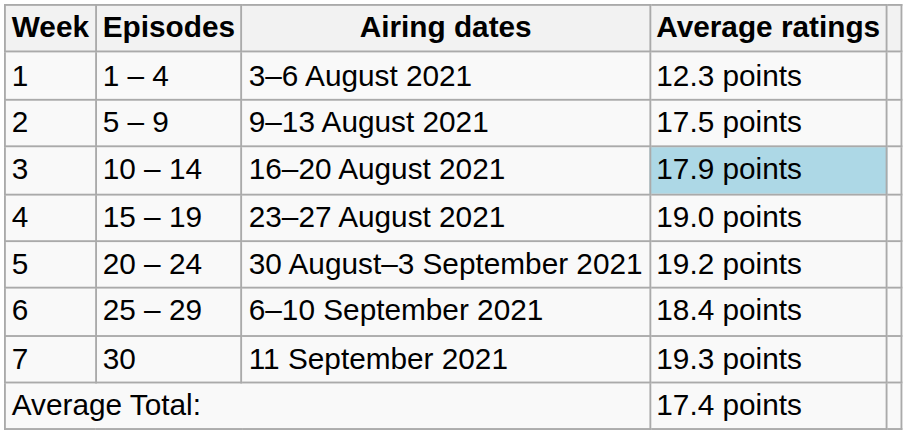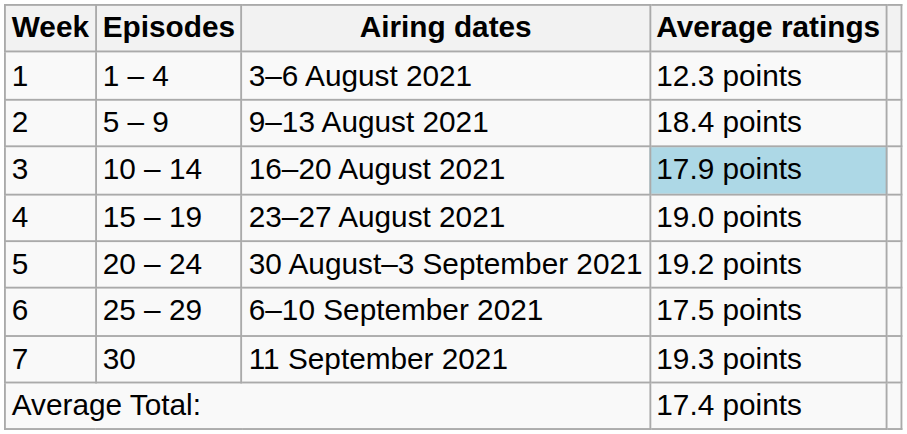 <table class="wikitable">
 <tr>
 <th>Week</th>
 <th>Episodes</th>
 <th>Airing dates</th>
 <th>Average ratings</th>
 <th></th>
 </tr>
 <tr>
 <td>1</td>
 <td>1 – 4</td>
 <td>3–6 August 2021</td>
 <td>12.3 points</td>
 <td></td>
 </tr>
 <tr>
 <td>2</td>
 <td>5 – 9</td>
 <td>9–13 August 2021</td>
-<td>17.5 points</td>
+<td>18.4 points</td>
 <td></td>
 </tr>
 <tr>
 <td>3</td>
 <td>10 – 14</td>
 <td>16–20 August 2021</td>
 <td style="background: lightblue;">17.9 points</td>
 <td></td>
 </tr>
 <tr>
 <td>4</td>
 <td>15 – 19</td>
 <td>23–27 August 2021</td>
 <td>19.0 points</td>
 <td></td>
 </tr>
 <tr>
 <td>5</td>
 <td>20 – 24</td>
 <td>30 August–3 September 2021</td>
 <td>19.2 points</td>
 <td></td>
 </tr>
 <tr>
 <td>6</td>
 <td>25 – 29</td>
 <td>6–10 September 2021</td>
-<td>18.4 points</td>
+<td>17.5 points</td>
 <td></td>
 </tr>
 <tr>
 <td>7</td>
 <td>30</td>
 <td>11 September 2021</td>
 <td>19.3 points</td>
 <td></td>
 </tr>
 <tr>
 <td colspan="3">Average Total:</td>
 <td align="left">17.4 points</td>
 <td></td>
 </tr>
 </table>
